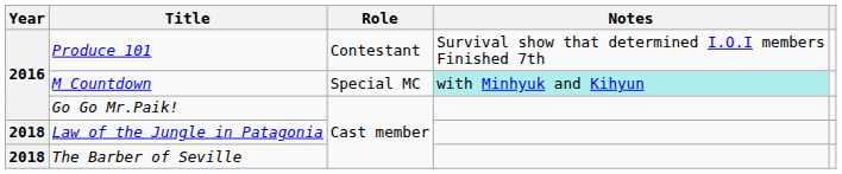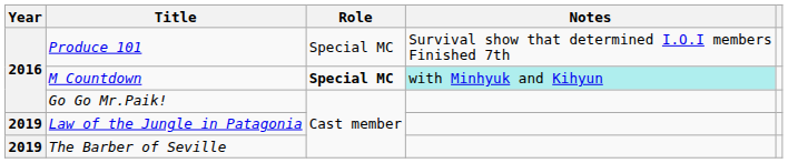 <table class="wikitable plainrowheaders sortable">
 <tr>
 <th scope="col">Year</th>
 <th scope="col">Title</th>
 <th scope="col">Role</th>
 <th scope="col">Notes</th>
 <th scope="col" class="unsortable"></th>
 </tr>
 <tr>
 <th scope="row" rowspan="3">2016</th>
 <td><em><a href='#'>Produce 101</a></em></td>
-<td>Contestant</td>
+<td>Special MC</td>
 <td>Survival show that determined <a href='#'>I.O.I</a> members<br>Finished 7th</td>
 <td style="text-align:center"></td>
 </tr>
 <tr>
 <td><em><a href='#'>M Countdown</a></em></td>
-<td>Special MC</td>
+<td><strong>Special MC</strong></td>
 <td style="background: paleturquoise;">with <a href='#'>Minhyuk</a> and <a href='#'>Kihyun</a></td>
 <td style="text-align:center"></td>
 </tr>
 <tr>
 <td><em>Go Go Mr.Paik! </em></td>
 <td rowspan="3">Cast member</td>
 <td></td>
 <td style="text-align:center"></td>
 </tr>
 <tr>
-<th scope="row">2018</th>
+<th scope="row">2019</th>
 <td><em><a href='#'>Law of the Jungle in Patagonia</a></em></td>
 <td></td>
 <td style="text-align:center"></td>
 </tr>
 <tr>
-<th scope="row">2018</th>
+<th scope="row">2019</th>
 <td><em>The Barber of Seville</em></td>
 <td></td>
 <td style="text-align:center"></td>
 </tr>
 </table>
